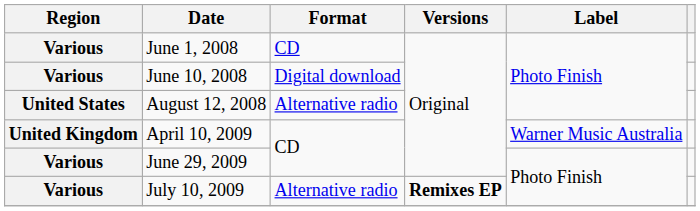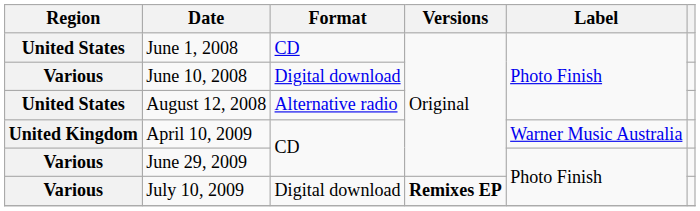 <table class="wikitable plainrowheaders">
 <tr>
 <th scope="col">Region</th>
 <th scope="col">Date</th>
 <th scope="col">Format</th>
 <th scope="col">Versions</th>
 <th scope="col">Label</th>
 <th scope="col"></th>
 </tr>
 <tr>
-<th scope="row">Various</th>
+<th scope="row">United States</th>
 <td>June 1, 2008</td>
 <td><a href='#'>CD</a></td>
 <td rowspan="5">Original</td>
 <td rowspan="3"><a href='#'>Photo Finish</a></td>
 <td align="center"></td>
 </tr>
 <tr>
 <th scope="row">Various</th>
 <td>June 10, 2008</td>
 <td><a href='#'>Digital download</a></td>
 <td align="center"></td>
 </tr>
 <tr>
 <th scope="row">United States</th>
 <td>August 12, 2008</td>
 <td><a href='#'>Alternative radio</a></td>
 <td align="center"></td>
 </tr>
 <tr>
 <th scope="row">United Kingdom</th>
 <td>April 10, 2009</td>
 <td rowspan="2">CD</td>
 <td><a href='#'>Warner Music Australia</a></td>
 <td align="center"></td>
 </tr>
 <tr>
 <th scope="row">Various</th>
 <td>June 29, 2009</td>
 <td rowspan="2">Photo Finish</td>
 <td align="center"></td>
 </tr>
 <tr>
 <th scope="row">Various</th>
 <td>July 10, 2009</td>
-<td><a href='#'>Alternative radio</a></td>
+<td>Digital download</td>
 <td><strong>Remixes EP</strong></td>
 <td align="center"></td>
 </tr>
 <tr>
 </tr>
 </table>
